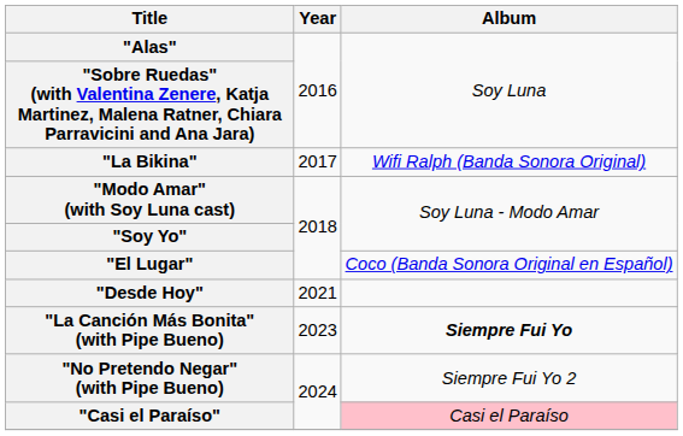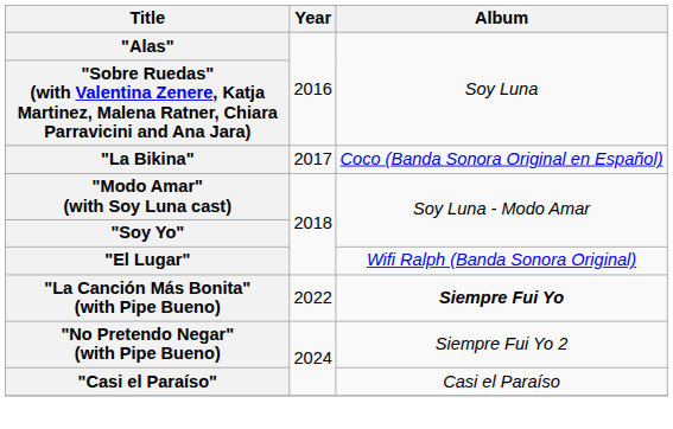 <table class="wikitable plainrowheaders" style="text-align:center;">
 <tr>
 <th scope="col" style="width:16em;">Title</th>
 <th scope="col">Year</th>
 <th scope="col">Album</th>
 </tr>
 <tr>
 <th scope="row">"Alas"</th>
 <td rowspan="2">2016</td>
 <td rowspan="2"><em>Soy Luna</em></td>
 </tr>
 <tr>
 <th scope="row">"Sobre Ruedas"<br><span>(with <a href='#'>Valentina Zenere</a>, Katja Martinez, Malena Ratner, Chiara Parravicini and Ana Jara)</span></th>
 </tr>
 <tr>
 <th scope="row">"La Bikina"</th>
 <td>2017</td>
-<td><em><a href='#'>Wifi Ralph (Banda Sonora Original)</a></em></td>
+<td><em><a href='#'>Coco (Banda Sonora Original en Español)</a></em></td>
 </tr>
 <tr>
 <th scope="row">"Modo Amar"<br><span>(with  Soy Luna cast)</span></th>
 <td rowspan="3">2018</td>
 <td rowspan="2"><em>Soy Luna - Modo Amar</em></td>
 </tr>
 <tr>
 <th scope="row">"Soy Yo"</th>
 </tr>
 <tr>
 <th scope="row">"El Lugar"</th>
-<td><em><a href='#'>Coco (Banda Sonora Original en Español)</a></em></td>
-</tr>
-<tr>
-<th scope="row">"Desde Hoy"</th>
-<td>2021</td>
-<td></td>
+<td><em><a href='#'>Wifi Ralph (Banda Sonora Original)</a></em></td>
 </tr>
 <tr>
 <th scope="row">"La Canción Más Bonita"<br><span>(with Pipe Bueno)</span></th>
-<td>2023</td>
+<td>2022</td>
 <td><strong><em>Siempre Fui Yo</em></strong></td>
 </tr>
 <tr>
 <th scope="row">"No Pretendo Negar"<br><span>(with Pipe Bueno)</span></th>
 <td rowspan="2">2024</td>
 <td><em>Siempre Fui Yo 2</em></td>
 </tr>
 <tr>
 <th scope="row">"Casi el Paraíso"</th>
-<td style="background: pink;"><em>Casi el Paraíso</em></td>
+<td><em>Casi el Paraíso</em></td>
 </tr>
 <tr>
 </tr>
 </table>
